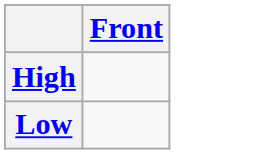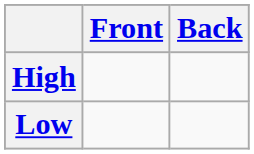 <table class="wikitable" style="text-align:center">
 <tr>
 <th></th>
 <th><a href='#'>Front</a></th>
+<th><a href='#'>Back</a></th>
 </tr>
 <tr>
 <th align="left"><a href='#'>High</a></th>
+<td> </td>
 <td> </td>
 </tr>
 <tr>
 <th align="left"><a href='#'>Low</a></th>
 <td> </td>
+<td> </td>
 </tr>
 </table>
